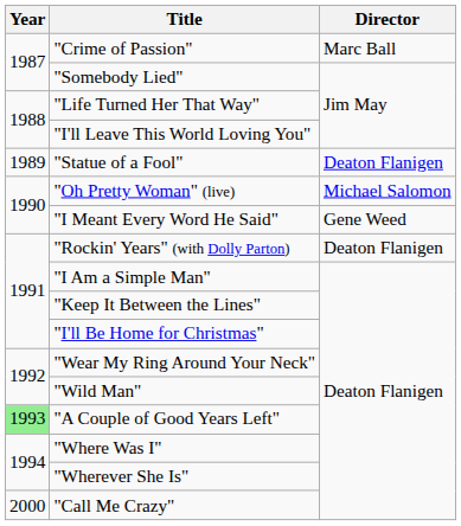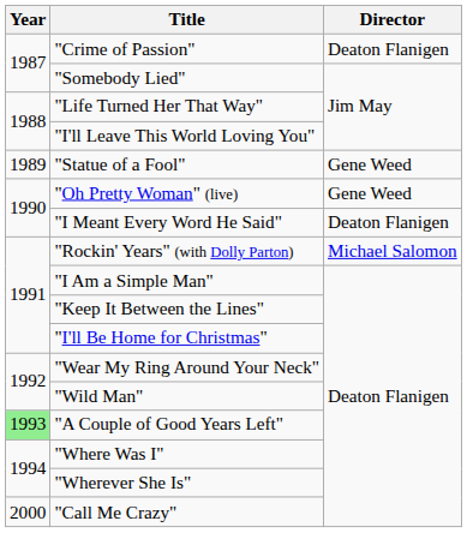 <table class="wikitable">
 <tr>
 <th>Year</th>
 <th>Title</th>
 <th>Director</th>
 </tr>
 <tr>
 <td rowspan=2>1987</td>
 <td>"Crime of Passion"</td>
-<td>Marc Ball</td>
+<td>Deaton Flanigen</td>
 </tr>
 <tr>
 <td>"Somebody Lied"</td>
 <td rowspan="3">Jim May</td>
 </tr>
 <tr>
 <td rowspan="2">1988</td>
 <td>"Life Turned Her That Way"</td>
 </tr>
 <tr>
 <td>"I'll Leave This World Loving You"</td>
 </tr>
 <tr>
 <td>1989</td>
 <td>"Statue of a Fool"</td>
-<td><a href='#'>Deaton Flanigen</a></td>
+<td>Gene Weed</td>
 </tr>
 <tr>
 <td rowspan="2">1990</td>
 <td>"<a href='#'>Oh Pretty Woman</a>" <small>(live)</small></td>
-<td><a href='#'>Michael Salomon</a></td>
+<td>Gene Weed</td>
 </tr>
 <tr>
 <td>"I Meant Every Word He Said"</td>
-<td>Gene Weed</td>
+<td>Deaton Flanigen</td>
 </tr>
 <tr>
 <td rowspan="4">1991</td>
 <td>"Rockin' Years" <small>(with <a href='#'>Dolly Parton</a>)</small></td>
-<td>Deaton Flanigen</td>
+<td><a href='#'>Michael Salomon</a></td>
 </tr>
 <tr>
 <td>"I Am a Simple Man"</td>
 <td rowspan="9">Deaton Flanigen</td>
 </tr>
 <tr>
 <td>"Keep It Between the Lines"</td>
 </tr>
 <tr>
 <td>"<a href='#'>I'll Be Home for Christmas</a>"</td>
 </tr>
 <tr>
 <td rowspan="2">1992</td>
 <td>"Wear My Ring Around Your Neck"</td>
 </tr>
 <tr>
 <td>"Wild Man"</td>
 </tr>
 <tr>
 <td style="background: lightgreen;">1993</td>
 <td>"A Couple of Good Years Left"</td>
 </tr>
 <tr>
 <td rowspan="2">1994</td>
 <td>"Where Was I"</td>
 </tr>
 <tr>
 <td>"Wherever She Is"</td>
 </tr>
 <tr>
 <td>2000</td>
 <td>"Call Me Crazy"</td>
 </tr>
 </table>
